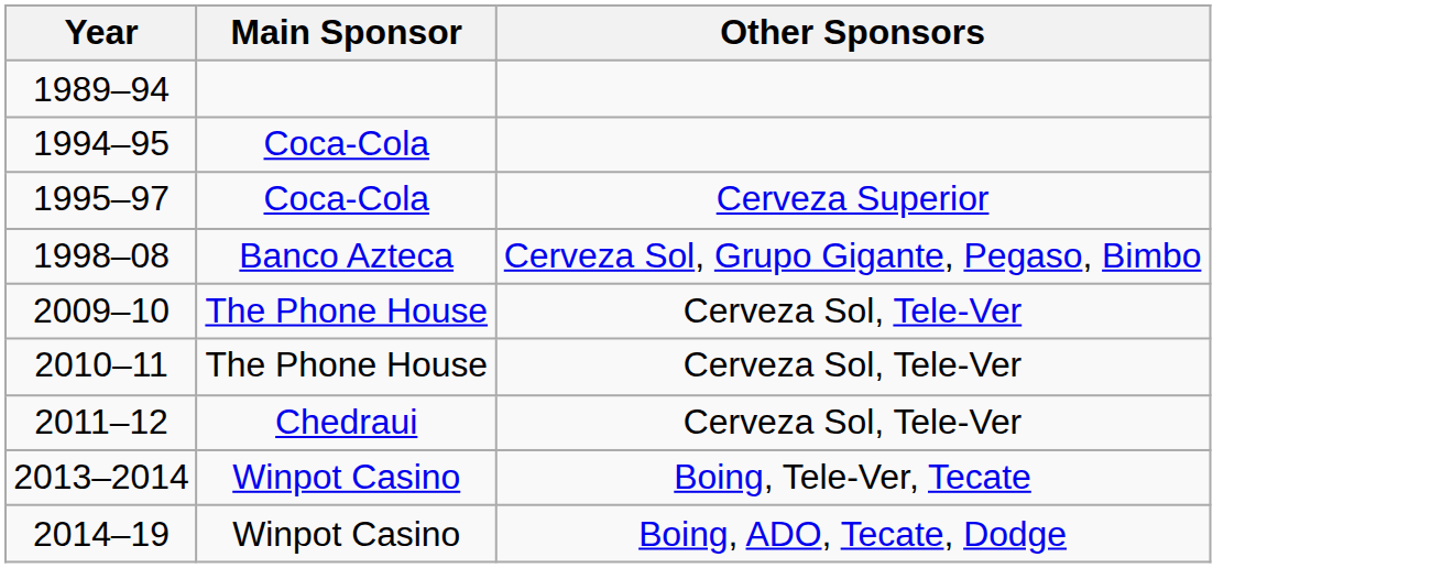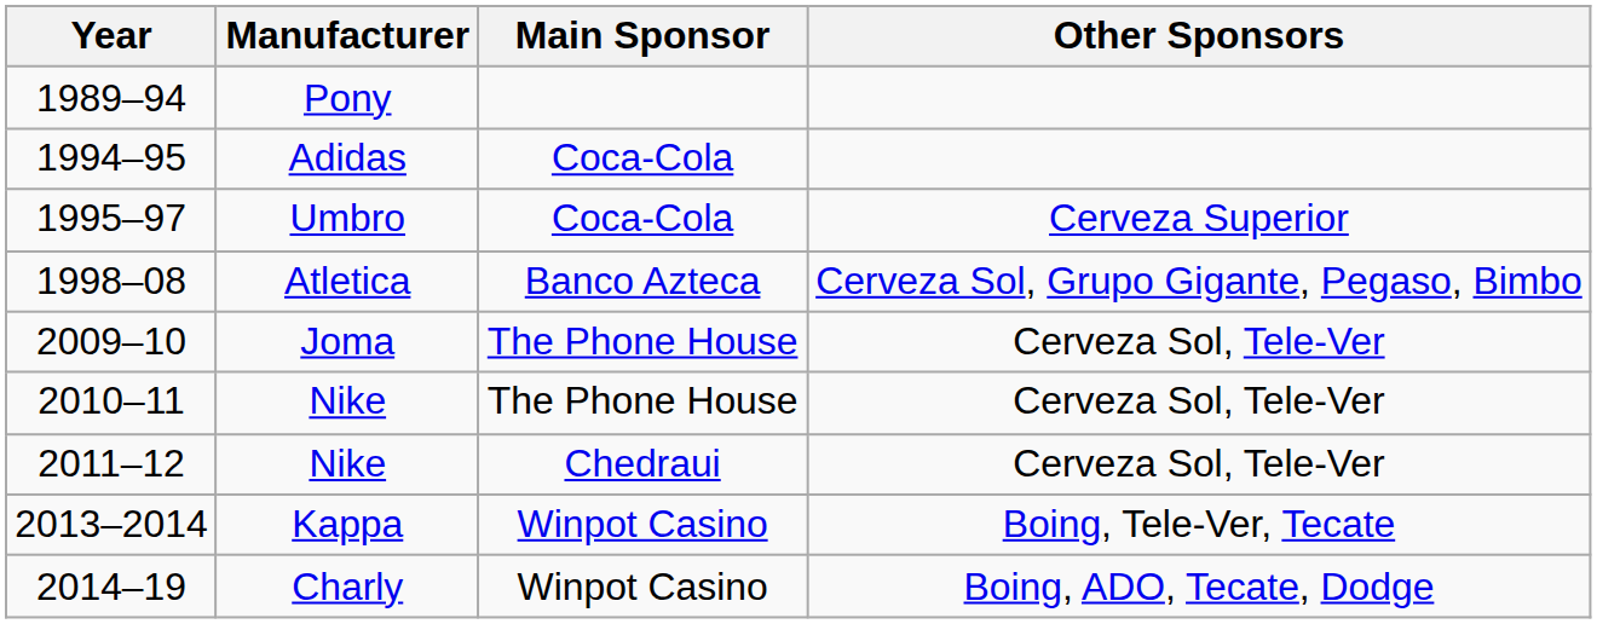 <table class="wikitable" style="text-align: center">
 <tr>
 <th>Year</th>
+<th>Manufacturer</th>
 <th>Main Sponsor</th>
 <th>Other Sponsors</th>
 </tr>
 <tr>
 <td>1989–94</td>
+<td><a href='#'>Pony</a></td>
 <td></td>
 <td></td>
 </tr>
 <tr>
 <td>1994–95</td>
+<td><a href='#'>Adidas</a></td>
 <td><a href='#'>Coca-Cola</a></td>
 <td></td>
 </tr>
 <tr>
 <td>1995–97</td>
+<td><a href='#'>Umbro</a></td>
 <td><a href='#'>Coca-Cola</a></td>
 <td><a href='#'>Cerveza Superior</a></td>
 </tr>
 <tr>
 <td>1998–08</td>
+<td><a href='#'>Atletica</a></td>
 <td><a href='#'>Banco Azteca</a></td>
 <td><a href='#'>Cerveza Sol</a>, <a href='#'>Grupo Gigante</a>, <a href='#'>Pegaso</a>, <a href='#'>Bimbo</a></td>
 </tr>
 <tr>
 <td>2009–10</td>
+<td><a href='#'>Joma</a></td>
 <td><a href='#'>The Phone House</a></td>
 <td>Cerveza Sol, <a href='#'>Tele-Ver</a></td>
 </tr>
 <tr>
 <td>2010–11</td>
+<td><a href='#'>Nike</a></td>
 <td>The Phone House</td>
 <td>Cerveza Sol, Tele-Ver</td>
 </tr>
 <tr>
 <td>2011–12</td>
+<td><a href='#'>Nike</a></td>
 <td><a href='#'>Chedraui</a></td>
 <td>Cerveza Sol, Tele-Ver</td>
 </tr>
 <tr>
 <td>2013–2014</td>
+<td><a href='#'>Kappa</a></td>
 <td><a href='#'>Winpot Casino</a></td>
 <td><a href='#'>Boing</a>, Tele-Ver, <a href='#'>Tecate</a></td>
 </tr>
 <tr>
 <td>2014–19</td>
+<td><a href='#'>Charly</a></td>
 <td>Winpot Casino</td>
 <td><a href='#'>Boing</a>, <a href='#'>ADO</a>, <a href='#'>Tecate</a>, <a href='#'>Dodge</a></td>
 </tr>
 </table>
